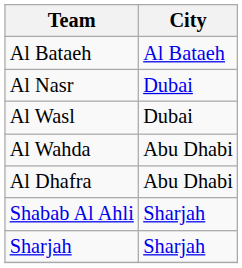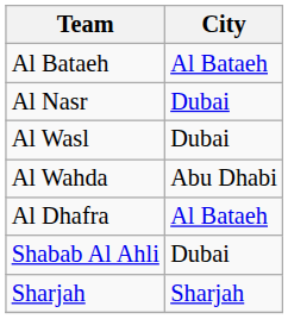 <table class="wikitable" style="margin:1em 2em 1em 1em;">
 <tr>
 <th>Team</th>
 <th>City</th>
 </tr>
 <tr>
 <td>Al Bataeh</td>
 <td><a href='#'>Al Bataeh</a></td>
 </tr>
 <tr>
 <td>Al Nasr</td>
 <td><a href='#'>Dubai</a></td>
 </tr>
 <tr>
 <td>Al Wasl</td>
 <td>Dubai</td>
 </tr>
 <tr>
 <td>Al Wahda</td>
 <td>Abu Dhabi</td>
 </tr>
 <tr>
 <td>Al Dhafra</td>
-<td>Abu Dhabi</td>
+<td><a href='#'>Al Bataeh</a></td>
 </tr>
 <tr>
 <td><a href='#'>Shabab Al Ahli</a></td>
-<td><a href='#'>Sharjah</a></td>
+<td>Dubai</td>
 </tr>
 <tr>
 <td><a href='#'>Sharjah</a></td>
 <td><a href='#'>Sharjah</a></td>
 </tr>
 <tr>
 </tr>
 </table>
